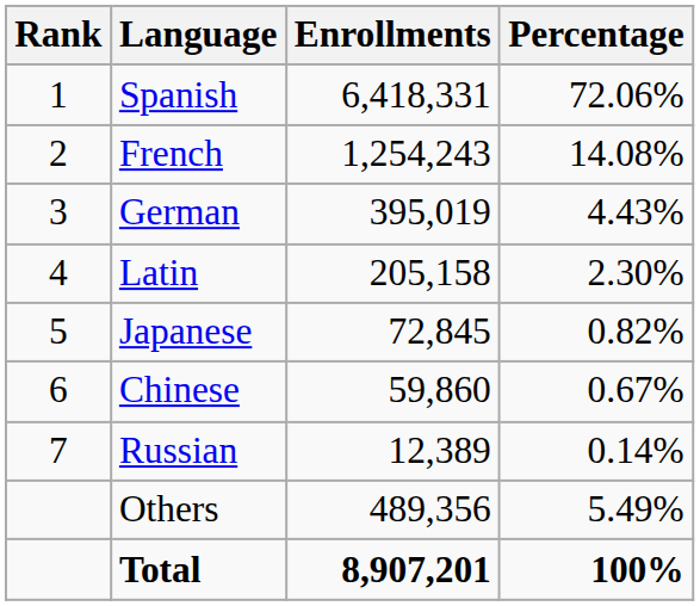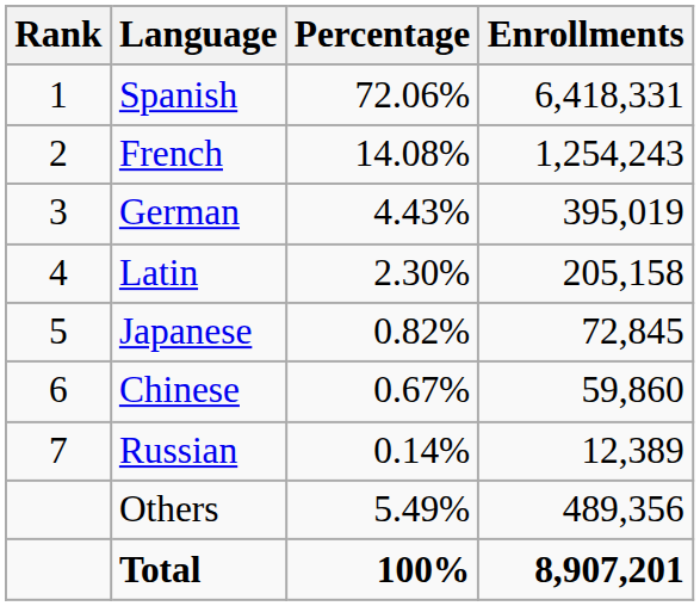 <table class="wikitable">
 <tr>
 <th>Rank</th>
 <th>Language</th>
+<th>Percentage</th>
 <th>Enrollments</th>
-<th>Percentage</th>
 </tr>
 <tr>
 <td align=center>1</td>
 <td><a href='#'>Spanish</a></td>
+<td align=right>72.06%</td>
 <td align=right>6,418,331</td>
-<td align=right>72.06%</td>
 </tr>
 <tr>
 <td align=center>2</td>
 <td><a href='#'>French</a></td>
+<td align=right>14.08%</td>
 <td align=right>1,254,243</td>
-<td align=right>14.08%</td>
 </tr>
 <tr>
 <td align=center>3</td>
 <td><a href='#'>German</a></td>
+<td align=right>4.43%</td>
 <td align=right>395,019</td>
-<td align=right>4.43%</td>
 </tr>
 <tr>
 <td align=center>4</td>
 <td><a href='#'>Latin</a></td>
+<td align=right>2.30%</td>
 <td align=right>205,158</td>
-<td align=right>2.30%</td>
 </tr>
 <tr>
 <td align=center>5</td>
 <td><a href='#'>Japanese</a></td>
+<td align=right>0.82%</td>
 <td align=right>72,845</td>
-<td align=right>0.82%</td>
 </tr>
 <tr>
 <td align=center>6</td>
 <td><a href='#'>Chinese</a></td>
+<td align=right>0.67%</td>
 <td align=right>59,860</td>
-<td align=right>0.67%</td>
 </tr>
 <tr>
 <td align=center>7</td>
 <td><a href='#'>Russian</a></td>
+<td align=right>0.14%</td>
 <td align=right>12,389</td>
-<td align=right>0.14%</td>
 </tr>
 <tr>
 <td align=center></td>
 <td>Others</td>
+<td align=right>5.49%</td>
 <td align=right>489,356</td>
-<td align=right>5.49%</td>
 </tr>
 <tr>
 <td></td>
 <td><strong>Total</strong></td>
+<td align=right><strong>100%</strong></td>
 <td align=right><strong>8,907,201</strong></td>
-<td align=right><strong>100%</strong></td>
 </tr>
 </table>
